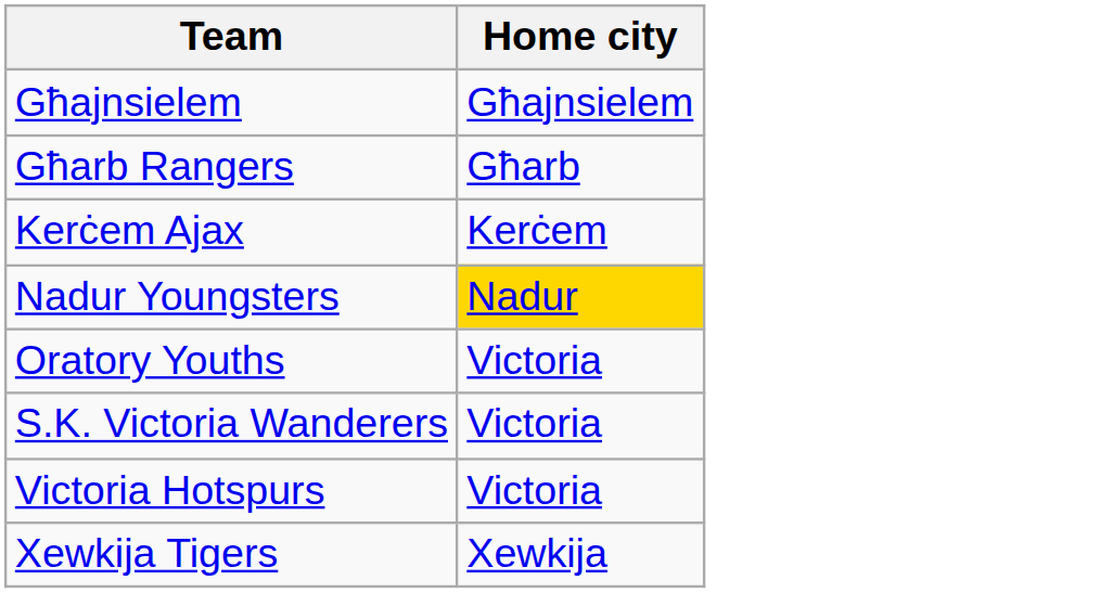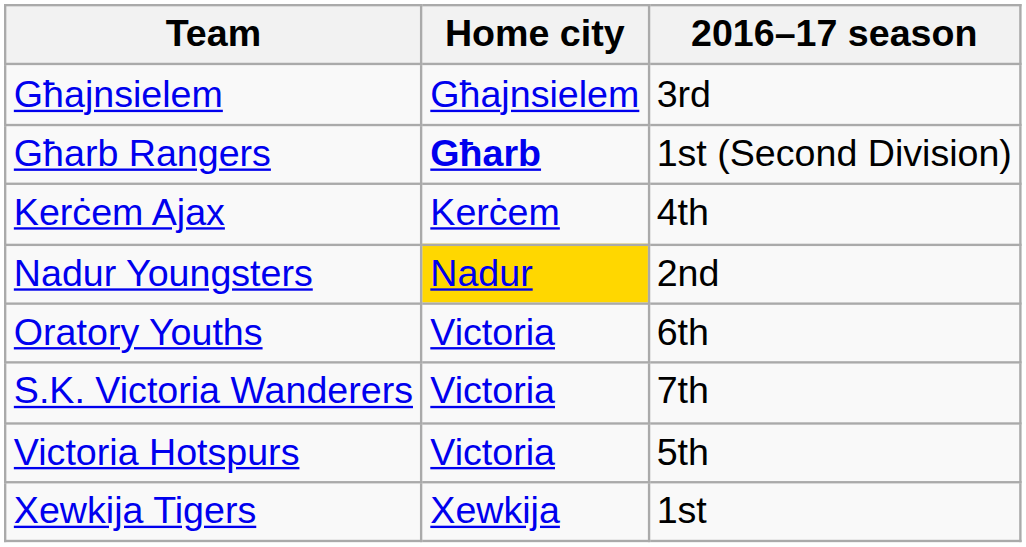 <table class="wikitable sortable">
 <tr>
 <th>Team</th>
 <th>Home city</th>
+<th>2016–17 season</th>
 </tr>
 <tr>
 <td><a href='#'>Għajnsielem</a></td>
 <td><a href='#'>Għajnsielem</a></td>
+<td data-sort-value="3">3rd</td>
 </tr>
 <tr>
 <td><a href='#'>Għarb Rangers</a></td>
-<td><a href='#'>Għarb</a></td>
+<td><strong><a href='#'>Għarb</a></strong></td>
+<td data-sort-value="8">1st (Second Division)</td>
 </tr>
 <tr>
 <td><a href='#'>Kerċem Ajax</a></td>
 <td><a href='#'>Kerċem</a></td>
+<td data-sort-value="4">4th</td>
 </tr>
 <tr>
 <td><a href='#'>Nadur Youngsters</a></td>
 <td style="background: gold;"><a href='#'>Nadur</a></td>
+<td data-sort-value="2">2nd</td>
 </tr>
 <tr>
 <td><a href='#'>Oratory Youths</a></td>
 <td><a href='#'>Victoria</a></td>
+<td data-sort-value="6">6th</td>
 </tr>
 <tr>
 <td><a href='#'>S.K. Victoria Wanderers</a></td>
 <td><a href='#'>Victoria</a></td>
+<td data-sort-value="7">7th</td>
 </tr>
 <tr>
 <td><a href='#'>Victoria Hotspurs</a></td>
 <td><a href='#'>Victoria</a></td>
+<td data-sort-value="5">5th</td>
 </tr>
 <tr>
 <td><a href='#'>Xewkija Tigers</a></td>
 <td><a href='#'>Xewkija</a></td>
+<td data-sort-value="1">1st</td>
 </tr>
 </table>
